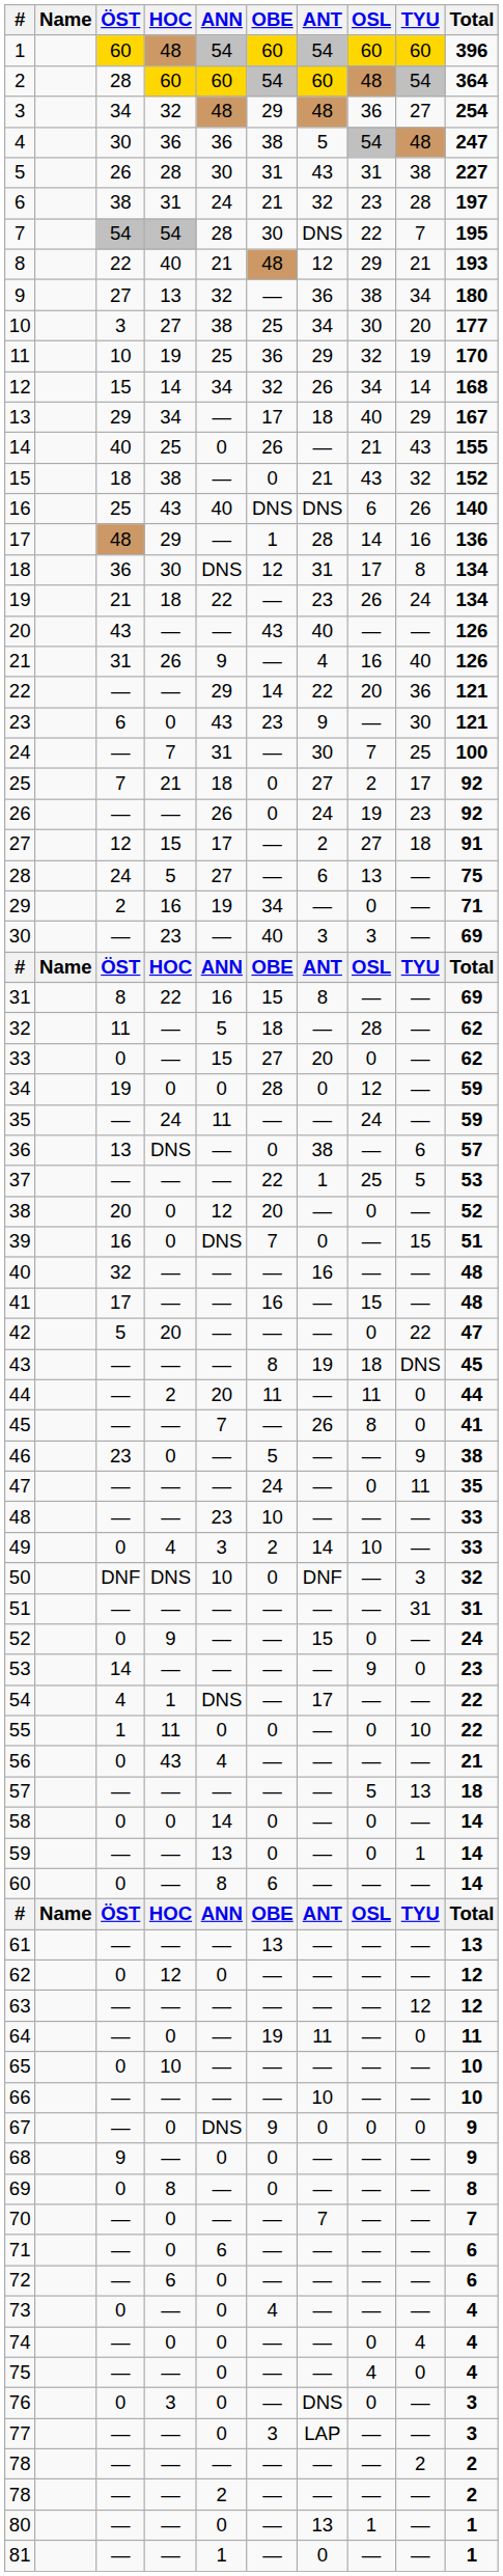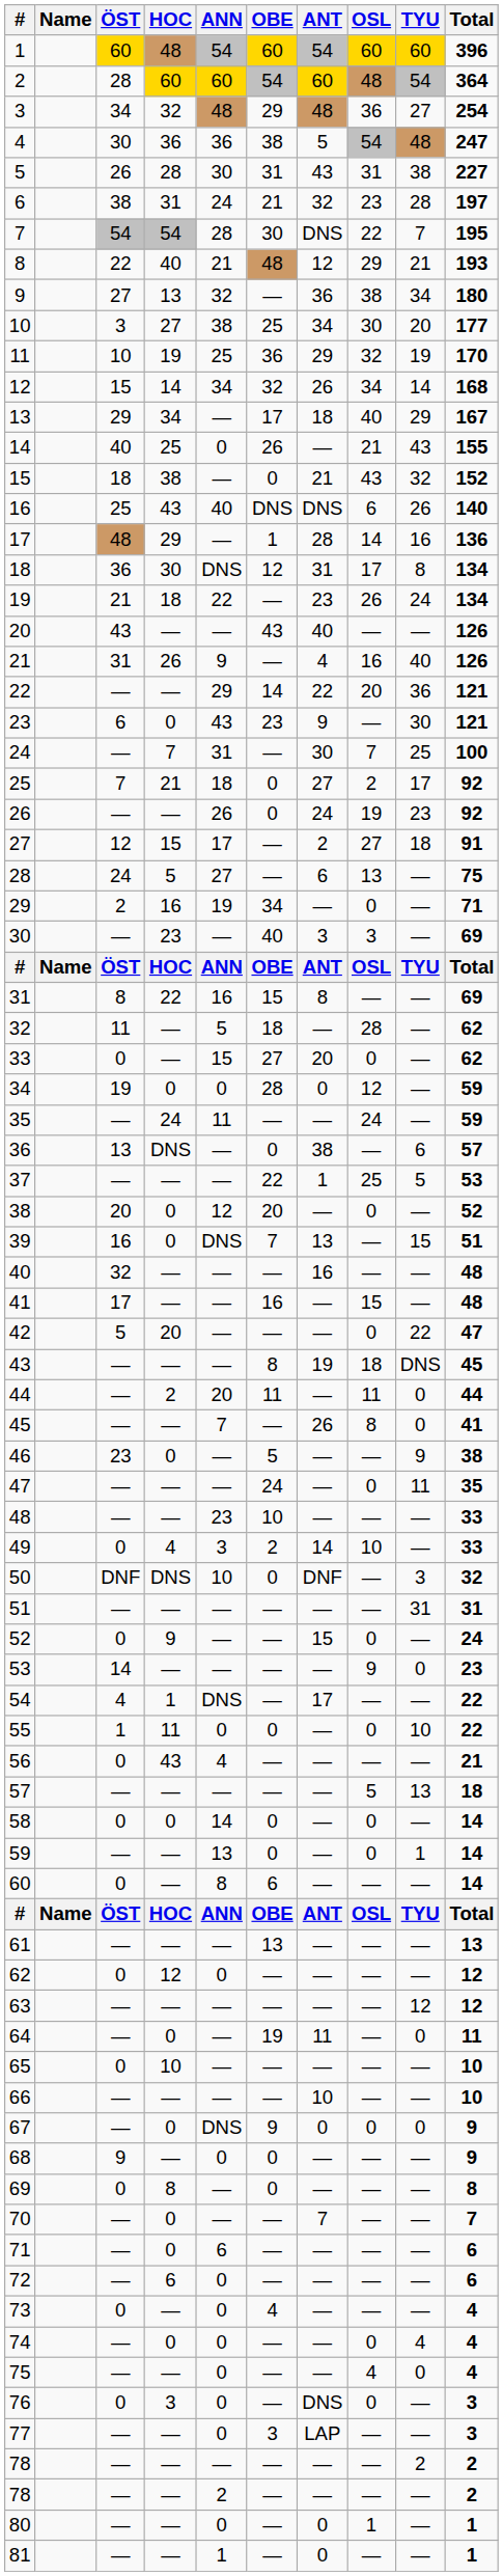 <table class="wikitable sortable" style="text-align:center;">
 <tr>
 <th>#</th>
 <th>Name</th>
 <th><a href='#'>ÖST</a></th>
 <th><a href='#'>HOC</a></th>
 <th><a href='#'>ANN</a></th>
 <th><a href='#'>OBE</a></th>
 <th><a href='#'>ANT</a></th>
 <th><a href='#'>OSL</a></th>
 <th><a href='#'>TYU</a></th>
 <th><strong>Total</strong> </th>
 </tr>
 <tr>
 <td>1</td>
 <td align="left"></td>
 <td bgcolor="gold">60</td>
 <td bgcolor="CC9966">48</td>
 <td bgcolor="silver">54</td>
 <td bgcolor="gold">60</td>
 <td bgcolor="silver">54</td>
 <td bgcolor="gold">60</td>
 <td bgcolor="gold">60</td>
 <td><strong>396</strong></td>
 </tr>
 <tr>
 <td>2</td>
 <td align="left"></td>
 <td>28</td>
 <td bgcolor="gold">60</td>
 <td bgcolor="gold">60</td>
 <td bgcolor="silver">54</td>
 <td bgcolor="gold">60</td>
 <td bgcolor="CC9966">48</td>
 <td bgcolor="silver">54</td>
 <td><strong>364</strong></td>
 </tr>
 <tr>
 <td>3</td>
 <td align="left"></td>
 <td>34</td>
 <td>32</td>
 <td bgcolor="CC9966">48</td>
 <td>29</td>
 <td bgcolor="CC9966">48</td>
 <td>36</td>
 <td>27</td>
 <td><strong>254</strong></td>
 </tr>
 <tr>
 <td>4</td>
 <td align="left"></td>
 <td>30</td>
 <td>36</td>
 <td>36</td>
 <td>38</td>
 <td>5</td>
 <td bgcolor="silver">54</td>
 <td bgcolor="CC9966">48</td>
 <td><strong>247</strong></td>
 </tr>
 <tr>
 <td>5</td>
 <td align="left"></td>
 <td>26</td>
 <td>28</td>
 <td>30</td>
 <td>31</td>
 <td>43</td>
 <td>31</td>
 <td>38</td>
 <td><strong>227</strong></td>
 </tr>
 <tr>
 <td>6</td>
 <td align="left"></td>
 <td>38</td>
 <td>31</td>
 <td>24</td>
 <td>21</td>
 <td>32</td>
 <td>23</td>
 <td>28</td>
 <td><strong>197</strong></td>
 </tr>
 <tr>
 <td>7</td>
 <td align="left"></td>
 <td bgcolor="silver">54</td>
 <td bgcolor="silver">54</td>
 <td>28</td>
 <td>30</td>
 <td>DNS</td>
 <td>22</td>
 <td>7</td>
 <td><strong>195</strong></td>
 </tr>
 <tr>
 <td>8</td>
 <td align="left"></td>
 <td>22</td>
 <td>40</td>
 <td>21</td>
 <td bgcolor="CC9966">48</td>
 <td>12</td>
 <td>29</td>
 <td>21</td>
 <td><strong>193</strong></td>
 </tr>
 <tr>
 <td>9</td>
 <td align="left"></td>
 <td>27</td>
 <td>13</td>
 <td>32</td>
 <td>—</td>
 <td>36</td>
 <td>38</td>
 <td>34</td>
 <td><strong>180</strong></td>
 </tr>
 <tr>
 <td>10</td>
 <td align="left"></td>
 <td>3</td>
 <td>27</td>
 <td>38</td>
 <td>25</td>
 <td>34</td>
 <td>30</td>
 <td>20</td>
 <td><strong>177</strong></td>
 </tr>
 <tr>
 <td>11</td>
 <td align="left"></td>
 <td>10</td>
 <td>19</td>
 <td>25</td>
 <td>36</td>
 <td>29</td>
 <td>32</td>
 <td>19</td>
 <td><strong>170</strong></td>
 </tr>
 <tr>
 <td>12</td>
 <td align="left"></td>
 <td>15</td>
 <td>14</td>
 <td>34</td>
 <td>32</td>
 <td>26</td>
 <td>34</td>
 <td>14</td>
 <td><strong>168</strong></td>
 </tr>
 <tr>
 <td>13</td>
 <td align="left"></td>
 <td>29</td>
 <td>34</td>
 <td>—</td>
 <td>17</td>
 <td>18</td>
 <td>40</td>
 <td>29</td>
 <td><strong>167</strong></td>
 </tr>
 <tr>
 <td>14</td>
 <td align="left"></td>
 <td>40</td>
 <td>25</td>
 <td>0</td>
 <td>26</td>
 <td>—</td>
 <td>21</td>
 <td>43</td>
 <td><strong>155</strong></td>
 </tr>
 <tr>
 <td>15</td>
 <td align="left"></td>
 <td>18</td>
 <td>38</td>
 <td>—</td>
 <td>0</td>
 <td>21</td>
 <td>43</td>
 <td>32</td>
 <td><strong>152</strong></td>
 </tr>
 <tr>
 <td>16</td>
 <td align="left"></td>
 <td>25</td>
 <td>43</td>
 <td>40</td>
 <td>DNS</td>
 <td>DNS</td>
 <td>6</td>
 <td>26</td>
 <td><strong>140</strong></td>
 </tr>
 <tr>
 <td>17</td>
 <td align="left"></td>
 <td bgcolor="CC9966">48</td>
 <td>29</td>
 <td>—</td>
 <td>1</td>
 <td>28</td>
 <td>14</td>
 <td>16</td>
 <td><strong>136</strong></td>
 </tr>
 <tr>
 <td>18</td>
 <td align="left"></td>
 <td>36</td>
 <td>30</td>
 <td>DNS</td>
 <td>12</td>
 <td>31</td>
 <td>17</td>
 <td>8</td>
 <td><strong>134</strong></td>
 </tr>
 <tr>
 <td>19</td>
 <td align="left"></td>
 <td>21</td>
 <td>18</td>
 <td>22</td>
 <td>—</td>
 <td>23</td>
 <td>26</td>
 <td>24</td>
 <td><strong>134</strong></td>
 </tr>
 <tr>
 <td>20</td>
 <td align="left"></td>
 <td>43</td>
 <td>—</td>
 <td>—</td>
 <td>43</td>
 <td>40</td>
 <td>—</td>
 <td>—</td>
 <td><strong>126</strong></td>
 </tr>
 <tr>
 <td>21</td>
 <td align="left"></td>
 <td>31</td>
 <td>26</td>
 <td>9</td>
 <td>—</td>
 <td>4</td>
 <td>16</td>
 <td>40</td>
 <td><strong>126</strong></td>
 </tr>
 <tr>
 <td>22</td>
 <td align="left"></td>
 <td>—</td>
 <td>—</td>
 <td>29</td>
 <td>14</td>
 <td>22</td>
 <td>20</td>
 <td>36</td>
 <td><strong>121</strong></td>
 </tr>
 <tr>
 <td>23</td>
 <td align="left"></td>
 <td>6</td>
 <td>0</td>
 <td>43</td>
 <td>23</td>
 <td>9</td>
 <td>—</td>
 <td>30</td>
 <td><strong>121</strong></td>
 </tr>
 <tr>
 <td>24</td>
 <td align="left"></td>
 <td>—</td>
 <td>7</td>
 <td>31</td>
 <td>—</td>
 <td>30</td>
 <td>7</td>
 <td>25</td>
 <td><strong>100</strong></td>
 </tr>
 <tr>
 <td>25</td>
 <td align="left"></td>
 <td>7</td>
 <td>21</td>
 <td>18</td>
 <td>0</td>
 <td>27</td>
 <td>2</td>
 <td>17</td>
 <td><strong>92</strong></td>
 </tr>
 <tr>
 <td>26</td>
 <td align="left"></td>
 <td>—</td>
 <td>—</td>
 <td>26</td>
 <td>0</td>
 <td>24</td>
 <td>19</td>
 <td>23</td>
 <td><strong>92</strong></td>
 </tr>
 <tr>
 <td>27</td>
 <td align="left"></td>
 <td>12</td>
 <td>15</td>
 <td>17</td>
 <td>—</td>
 <td>2</td>
 <td>27</td>
 <td>18</td>
 <td><strong>91</strong></td>
 </tr>
 <tr>
 <td>28</td>
 <td align="left"></td>
 <td>24</td>
 <td>5</td>
 <td>27</td>
 <td>—</td>
 <td>6</td>
 <td>13</td>
 <td>—</td>
 <td><strong>75</strong></td>
 </tr>
 <tr>
 <td>29</td>
 <td align="left"></td>
 <td>2</td>
 <td>16</td>
 <td>19</td>
 <td>34</td>
 <td>—</td>
 <td>0</td>
 <td>—</td>
 <td><strong>71</strong></td>
 </tr>
 <tr>
 <td>30</td>
 <td align="left"></td>
 <td>—</td>
 <td>23</td>
 <td>—</td>
 <td>40</td>
 <td>3</td>
 <td>3</td>
 <td>—</td>
 <td><strong>69</strong></td>
 </tr>
 <tr>
 <th>#</th>
 <th>Name</th>
 <th><a href='#'>ÖST</a></th>
 <th><a href='#'>HOC</a></th>
 <th><a href='#'>ANN</a></th>
 <th><a href='#'>OBE</a></th>
 <th><a href='#'>ANT</a></th>
 <th><a href='#'>OSL</a></th>
 <th><a href='#'>TYU</a></th>
 <th><strong>Total</strong></th>
 </tr>
 <tr>
 <td>31</td>
 <td align="left"></td>
 <td>8</td>
 <td>22</td>
 <td>16</td>
 <td>15</td>
 <td>8</td>
 <td>—</td>
 <td>—</td>
 <td><strong>69</strong></td>
 </tr>
 <tr>
 <td>32</td>
 <td align="left"></td>
 <td>11</td>
 <td>—</td>
 <td>5</td>
 <td>18</td>
 <td>—</td>
 <td>28</td>
 <td>—</td>
 <td><strong>62</strong></td>
 </tr>
 <tr>
 <td>33</td>
 <td align="left"></td>
 <td>0</td>
 <td>—</td>
 <td>15</td>
 <td>27</td>
 <td>20</td>
 <td>0</td>
 <td>—</td>
 <td><strong>62</strong></td>
 </tr>
 <tr>
 <td>34</td>
 <td align="left"></td>
 <td>19</td>
 <td>0</td>
 <td>0</td>
 <td>28</td>
 <td>0</td>
 <td>12</td>
 <td>—</td>
 <td><strong>59</strong></td>
 </tr>
 <tr>
 <td>35</td>
 <td align="left"></td>
 <td>—</td>
 <td>24</td>
 <td>11</td>
 <td>—</td>
 <td>—</td>
 <td>24</td>
 <td>—</td>
 <td><strong>59</strong></td>
 </tr>
 <tr>
 <td>36</td>
 <td align="left"></td>
 <td>13</td>
 <td>DNS</td>
 <td>—</td>
 <td>0</td>
 <td>38</td>
 <td>—</td>
 <td>6</td>
 <td><strong>57</strong></td>
 </tr>
 <tr>
 <td>37</td>
 <td align="left"></td>
 <td>—</td>
 <td>—</td>
 <td>—</td>
 <td>22</td>
 <td>1</td>
 <td>25</td>
 <td>5</td>
 <td><strong>53</strong></td>
 </tr>
 <tr>
 <td>38</td>
 <td align="left"></td>
 <td>20</td>
 <td>0</td>
 <td>12</td>
 <td>20</td>
 <td>—</td>
 <td>0</td>
 <td>—</td>
 <td><strong>52</strong></td>
 </tr>
 <tr>
 <td>39</td>
 <td align="left"></td>
 <td>16</td>
 <td>0</td>
 <td>DNS</td>
 <td>7</td>
-<td>0</td>
+<td>13</td>
 <td>—</td>
 <td>15</td>
 <td><strong>51</strong></td>
 </tr>
 <tr>
 <td>40</td>
 <td align="left"></td>
 <td>32</td>
 <td>—</td>
 <td>—</td>
 <td>—</td>
 <td>16</td>
 <td>—</td>
 <td>—</td>
 <td><strong>48</strong></td>
 </tr>
 <tr>
 <td>41</td>
 <td align="left"></td>
 <td>17</td>
 <td>—</td>
 <td>—</td>
 <td>16</td>
 <td>—</td>
 <td>15</td>
 <td>—</td>
 <td><strong>48</strong></td>
 </tr>
 <tr>
 <td>42</td>
 <td align="left"></td>
 <td>5</td>
 <td>20</td>
 <td>—</td>
 <td>—</td>
 <td>—</td>
 <td>0</td>
 <td>22</td>
 <td><strong>47</strong></td>
 </tr>
 <tr>
 <td>43</td>
 <td align="left"></td>
 <td>—</td>
 <td>—</td>
 <td>—</td>
 <td>8</td>
 <td>19</td>
 <td>18</td>
 <td>DNS</td>
 <td><strong>45</strong></td>
 </tr>
 <tr>
 <td>44</td>
 <td align="left"></td>
 <td>—</td>
 <td>2</td>
 <td>20</td>
 <td>11</td>
 <td>—</td>
 <td>11</td>
 <td>0</td>
 <td><strong>44</strong></td>
 </tr>
 <tr>
 <td>45</td>
 <td align="left"></td>
 <td>—</td>
 <td>—</td>
 <td>7</td>
 <td>—</td>
 <td>26</td>
 <td>8</td>
 <td>0</td>
 <td><strong>41</strong></td>
 </tr>
 <tr>
 <td>46</td>
 <td align="left"></td>
 <td>23</td>
 <td>0</td>
 <td>—</td>
 <td>5</td>
 <td>—</td>
 <td>—</td>
 <td>9</td>
 <td><strong>38</strong></td>
 </tr>
 <tr>
 <td>47</td>
 <td align="left"></td>
 <td>—</td>
 <td>—</td>
 <td>—</td>
 <td>24</td>
 <td>—</td>
 <td>0</td>
 <td>11</td>
 <td><strong>35</strong></td>
 </tr>
 <tr>
 <td>48</td>
 <td align="left"></td>
 <td>—</td>
 <td>—</td>
 <td>23</td>
 <td>10</td>
 <td>—</td>
 <td>—</td>
 <td>—</td>
 <td><strong>33</strong></td>
 </tr>
 <tr>
 <td>49</td>
 <td align="left"></td>
 <td>0</td>
 <td>4</td>
 <td>3</td>
 <td>2</td>
 <td>14</td>
 <td>10</td>
 <td>—</td>
 <td><strong>33</strong></td>
 </tr>
 <tr>
 <td>50</td>
 <td align="left"></td>
 <td>DNF</td>
 <td>DNS</td>
 <td>10</td>
 <td>0</td>
 <td>DNF</td>
 <td>—</td>
 <td>3</td>
 <td><strong>32</strong></td>
 </tr>
 <tr>
 <td>51</td>
 <td align="left"></td>
 <td>—</td>
 <td>—</td>
 <td>—</td>
 <td>—</td>
 <td>—</td>
 <td>—</td>
 <td>31</td>
 <td><strong>31</strong></td>
 </tr>
 <tr>
 <td>52</td>
 <td align="left"></td>
 <td>0</td>
 <td>9</td>
 <td>—</td>
 <td>—</td>
 <td>15</td>
 <td>0</td>
 <td>—</td>
 <td><strong>24</strong></td>
 </tr>
 <tr>
 <td>53</td>
 <td align="left"></td>
 <td>14</td>
 <td>—</td>
 <td>—</td>
 <td>—</td>
 <td>—</td>
 <td>9</td>
 <td>0</td>
 <td><strong>23</strong></td>
 </tr>
 <tr>
 <td>54</td>
 <td align="left"></td>
 <td>4</td>
 <td>1</td>
 <td>DNS</td>
 <td>—</td>
 <td>17</td>
 <td>—</td>
 <td>—</td>
 <td><strong>22</strong></td>
 </tr>
 <tr>
 <td>55</td>
 <td align="left"></td>
 <td>1</td>
 <td>11</td>
 <td>0</td>
 <td>0</td>
 <td>—</td>
 <td>0</td>
 <td>10</td>
 <td><strong>22</strong></td>
 </tr>
 <tr>
 <td>56</td>
 <td align="left"></td>
 <td>0</td>
 <td>43</td>
 <td>4</td>
 <td>—</td>
 <td>—</td>
 <td>—</td>
 <td>—</td>
 <td><strong>21</strong></td>
 </tr>
 <tr>
 <td>57</td>
 <td align="left"></td>
 <td>—</td>
 <td>—</td>
 <td>—</td>
 <td>—</td>
 <td>—</td>
 <td>5</td>
 <td>13</td>
 <td><strong>18</strong></td>
 </tr>
 <tr>
 <td>58</td>
 <td align="left"></td>
 <td>0</td>
 <td>0</td>
 <td>14</td>
 <td>0</td>
 <td>—</td>
 <td>0</td>
 <td>—</td>
 <td><strong>14</strong></td>
 </tr>
 <tr>
 <td>59</td>
 <td align="left"></td>
 <td>—</td>
 <td>—</td>
 <td>13</td>
 <td>0</td>
 <td>—</td>
 <td>0</td>
 <td>1</td>
 <td><strong>14</strong></td>
 </tr>
 <tr>
 <td>60</td>
 <td align="left"></td>
 <td>0</td>
 <td>—</td>
 <td>8</td>
 <td>6</td>
 <td>—</td>
 <td>—</td>
 <td>—</td>
 <td><strong>14</strong></td>
 </tr>
 <tr>
 <th>#</th>
 <th>Name</th>
 <th><a href='#'>ÖST</a></th>
 <th><a href='#'>HOC</a></th>
 <th><a href='#'>ANN</a></th>
 <th><a href='#'>OBE</a></th>
 <th><a href='#'>ANT</a></th>
 <th><a href='#'>OSL</a></th>
 <th><a href='#'>TYU</a></th>
 <th><strong>Total</strong></th>
 </tr>
 <tr>
 <td>61</td>
 <td align="left"></td>
 <td>—</td>
 <td>—</td>
 <td>—</td>
 <td>13</td>
 <td>—</td>
 <td>—</td>
 <td>—</td>
 <td><strong>13</strong></td>
 </tr>
 <tr>
 <td>62</td>
 <td align="left"></td>
 <td>0</td>
 <td>12</td>
 <td>0</td>
 <td>—</td>
 <td>—</td>
 <td>—</td>
 <td>—</td>
 <td><strong>12</strong></td>
 </tr>
 <tr>
 <td>63</td>
 <td align="left"></td>
 <td>—</td>
 <td>—</td>
 <td>—</td>
 <td>—</td>
 <td>—</td>
 <td>—</td>
 <td>12</td>
 <td><strong>12</strong></td>
 </tr>
 <tr>
 <td>64</td>
 <td align="left"></td>
 <td>—</td>
 <td>0</td>
 <td>—</td>
 <td>19</td>
 <td>11</td>
 <td>—</td>
 <td>0</td>
 <td><strong>11</strong></td>
 </tr>
 <tr>
 <td>65</td>
 <td align="left"></td>
 <td>0</td>
 <td>10</td>
 <td>—</td>
 <td>—</td>
 <td>—</td>
 <td>—</td>
 <td>—</td>
 <td><strong>10</strong></td>
 </tr>
 <tr>
 <td>66</td>
 <td align="left"></td>
 <td>—</td>
 <td>—</td>
 <td>—</td>
 <td>—</td>
 <td>10</td>
 <td>—</td>
 <td>—</td>
 <td><strong>10</strong></td>
 </tr>
 <tr>
 <td>67</td>
 <td align="left"></td>
 <td>—</td>
 <td>0</td>
 <td>DNS</td>
 <td>9</td>
 <td>0</td>
 <td>0</td>
 <td>0</td>
 <td><strong>9</strong></td>
 </tr>
 <tr>
 <td>68</td>
 <td align="left"></td>
 <td>9</td>
 <td>—</td>
 <td>0</td>
 <td>0</td>
 <td>—</td>
 <td>—</td>
 <td>—</td>
 <td><strong>9</strong></td>
 </tr>
 <tr>
 <td>69</td>
 <td align="left"></td>
 <td>0</td>
 <td>8</td>
 <td>—</td>
 <td>0</td>
 <td>—</td>
 <td>—</td>
 <td>—</td>
 <td><strong>8</strong></td>
 </tr>
 <tr>
 <td>70</td>
 <td align="left"></td>
 <td>—</td>
 <td>0</td>
 <td>—</td>
 <td>—</td>
 <td>7</td>
 <td>—</td>
 <td>—</td>
 <td><strong>7</strong></td>
 </tr>
 <tr>
 <td>71</td>
 <td align="left"></td>
 <td>—</td>
 <td>0</td>
 <td>6</td>
 <td>—</td>
 <td>—</td>
 <td>—</td>
 <td>—</td>
 <td><strong>6</strong></td>
 </tr>
 <tr>
 <td>72</td>
 <td align="left"></td>
 <td>—</td>
 <td>6</td>
 <td>0</td>
 <td>—</td>
 <td>—</td>
 <td>—</td>
 <td>—</td>
 <td><strong>6</strong></td>
 </tr>
 <tr>
 <td>73</td>
 <td align="left"></td>
 <td>0</td>
 <td>—</td>
 <td>0</td>
 <td>4</td>
 <td>—</td>
 <td>—</td>
 <td>—</td>
 <td><strong>4</strong></td>
 </tr>
 <tr>
 <td>74</td>
 <td align="left"></td>
 <td>—</td>
 <td>0</td>
 <td>0</td>
 <td>—</td>
 <td>—</td>
 <td>0</td>
 <td>4</td>
 <td><strong>4</strong></td>
 </tr>
 <tr>
 <td>75</td>
 <td align="left"></td>
 <td>—</td>
 <td>—</td>
 <td>0</td>
 <td>—</td>
 <td>—</td>
 <td>4</td>
 <td>0</td>
 <td><strong>4</strong></td>
 </tr>
 <tr>
 <td>76</td>
 <td align="left"></td>
 <td>0</td>
 <td>3</td>
 <td>0</td>
 <td>—</td>
 <td>DNS</td>
 <td>0</td>
 <td>—</td>
 <td><strong>3</strong></td>
 </tr>
 <tr>
 <td>77</td>
 <td align="left"></td>
 <td>—</td>
 <td>—</td>
 <td>0</td>
 <td>3</td>
 <td>LAP</td>
 <td>—</td>
 <td>—</td>
 <td><strong>3</strong></td>
 </tr>
 <tr>
 <td>78</td>
 <td align="left"></td>
 <td>—</td>
 <td>—</td>
 <td>—</td>
 <td>—</td>
 <td>—</td>
 <td>—</td>
 <td>2</td>
 <td><strong>2</strong></td>
 </tr>
 <tr>
 <td>78</td>
 <td align="left"></td>
 <td>—</td>
 <td>—</td>
 <td>2</td>
 <td>—</td>
 <td>—</td>
 <td>—</td>
 <td>—</td>
 <td><strong>2</strong></td>
 </tr>
 <tr>
 <td>80</td>
 <td align="left"></td>
 <td>—</td>
 <td>—</td>
 <td>0</td>
 <td>—</td>
-<td>13</td>
+<td>0</td>
 <td>1</td>
 <td>—</td>
 <td><strong>1</strong></td>
 </tr>
 <tr>
 <td>81</td>
 <td align="left"></td>
 <td>—</td>
 <td>—</td>
 <td>1</td>
 <td>—</td>
 <td>0</td>
 <td>—</td>
 <td>—</td>
 <td><strong>1</strong></td>
 </tr>
 </table>
